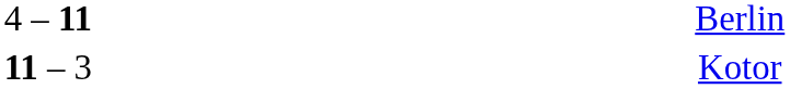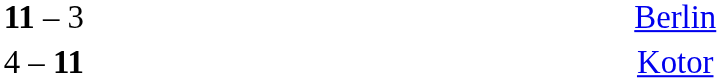 <table style="text-align:center">
 <tr>
 <th width=200></th>
 <th width=100></th>
 <th width=200></th>
 <th width=100></th>
 </tr>
 <tr>
 <td align=right></td>
-<td>4 – <strong>11</strong></td>
+<td><strong>11</strong> – 3</td>
 <td align=left><strong></strong></td>
 <td><a href='#'>Berlin</a></td>
 </tr>
 <tr>
 <td align=right><strong></strong></td>
-<td><strong>11</strong> – 3</td>
+<td>4 – <strong>11</strong></td>
 <td align=left></td>
 <td><a href='#'>Kotor</a></td>
 </tr>
 </table>
